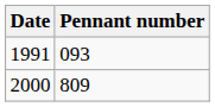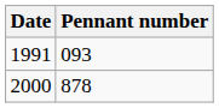 <table class="wikitable">
 <tr>
 <th>Date</th>
 <th>Pennant number</th>
 </tr>
 <tr>
 <td>1991</td>
 <td>093</td>
 </tr>
 <tr>
 <td>2000</td>
-<td>809</td>
+<td>878</td>
 </tr>
 </table>
